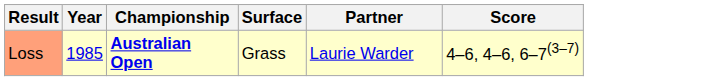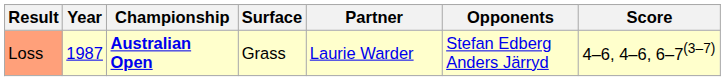 <table class="sortable wikitable">
 <tr>
 <th style="width:40px">Result</th>
 <th style="width:30px">Year</th>
 <th style="width:120px">Championship</th>
 <th style="width:50px">Surface</th>
 <th style="width:125px">Partner</th>
+<th style="width:125px">Opponents</th>
 <th style="width:130px" class="unsortable">Score</th>
 </tr>
 <tr style="background:#ffc;">
 <td style="background:#ffa07a;">Loss</td>
-<td><a href='#'>1985</a></td>
+<td><a href='#'>1987</a></td>
 <td><strong><a href='#'>Australian Open</a></strong></td>
 <td>Grass</td>
 <td> <a href='#'>Laurie Warder</a></td>
+<td> <a href='#'>Stefan Edberg</a> <br>  <a href='#'>Anders Järryd</a></td>
 <td>4–6, 4–6, 6–7<sup>(3–7)</sup></td>
 </tr>
 </table>
